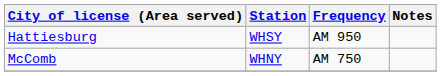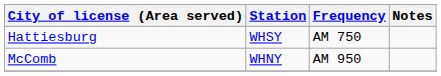 <table class="wikitable sortable">
 <tr>
 <th><a href='#'>City of license</a> (Area served)</th>
 <th><a href='#'>Station</a></th>
 <th><a href='#'>Frequency</a></th>
 <th>Notes</th>
 </tr>
 <tr>
 <td><a href='#'>Hattiesburg</a></td>
 <td><a href='#'>WHSY</a></td>
-<td>AM 950</td>
+<td>AM 750</td>
 <td></td>
 </tr>
 <tr>
 <td><a href='#'>McComb</a></td>
 <td><a href='#'>WHNY</a></td>
-<td>AM 750</td>
+<td>AM 950</td>
 <td></td>
 </tr>
 <tr>
 </tr>
 </table>
